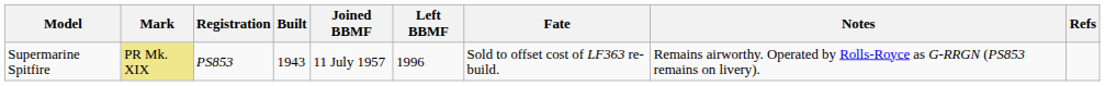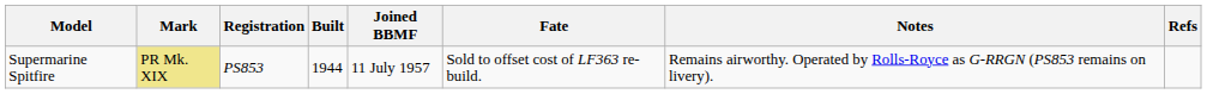 <table class="wikitable sortable">
 <tr>
 <th>Model</th>
 <th>Mark</th>
 <th>Registration</th>
 <th>Built</th>
 <th>Joined BBMF</th>
-<th>Left BBMF</th>
 <th>Fate</th>
 <th>Notes</th>
 <th>Refs</th>
 </tr>
 <tr>
 <td>Supermarine Spitfire</td>
 <td style="background: khaki;">PR Mk. XIX</td>
 <td><em>PS853</em></td>
-<td>1943</td>
+<td>1944</td>
 <td>11 July 1957</td>
-<td>1996</td>
 <td>Sold to offset cost of <em>LF363</em> re-build.</td>
 <td>Remains airworthy. Operated by <a href='#'>Rolls-Royce</a> as <em>G-RRGN</em> (<em>PS853</em> remains on livery).</td>
 <td></td>
 </tr>
 </table>
